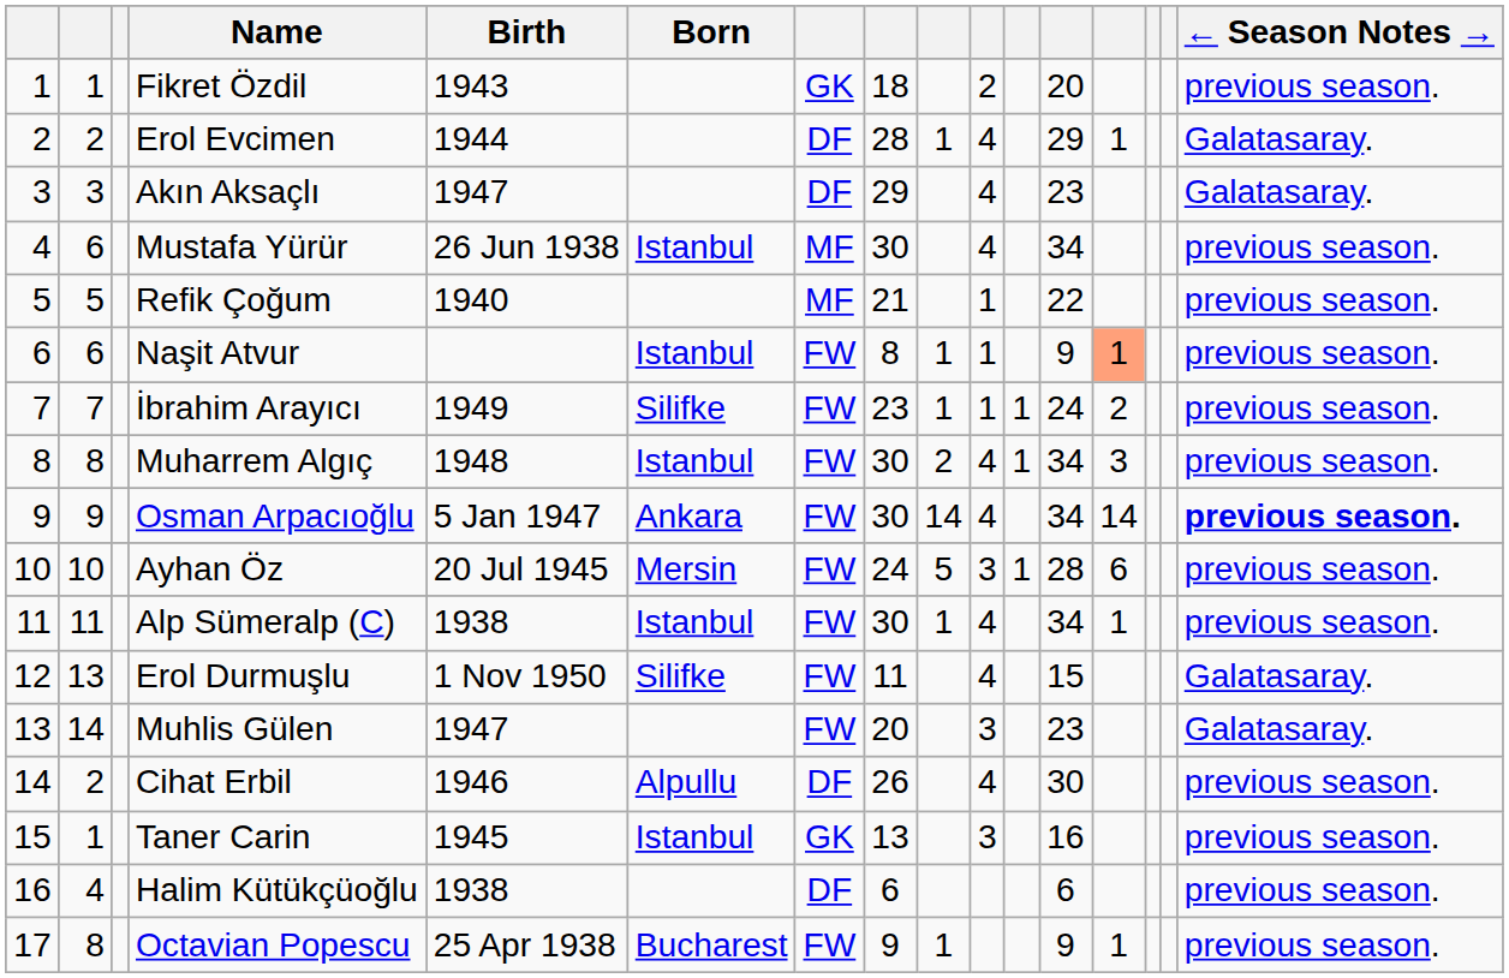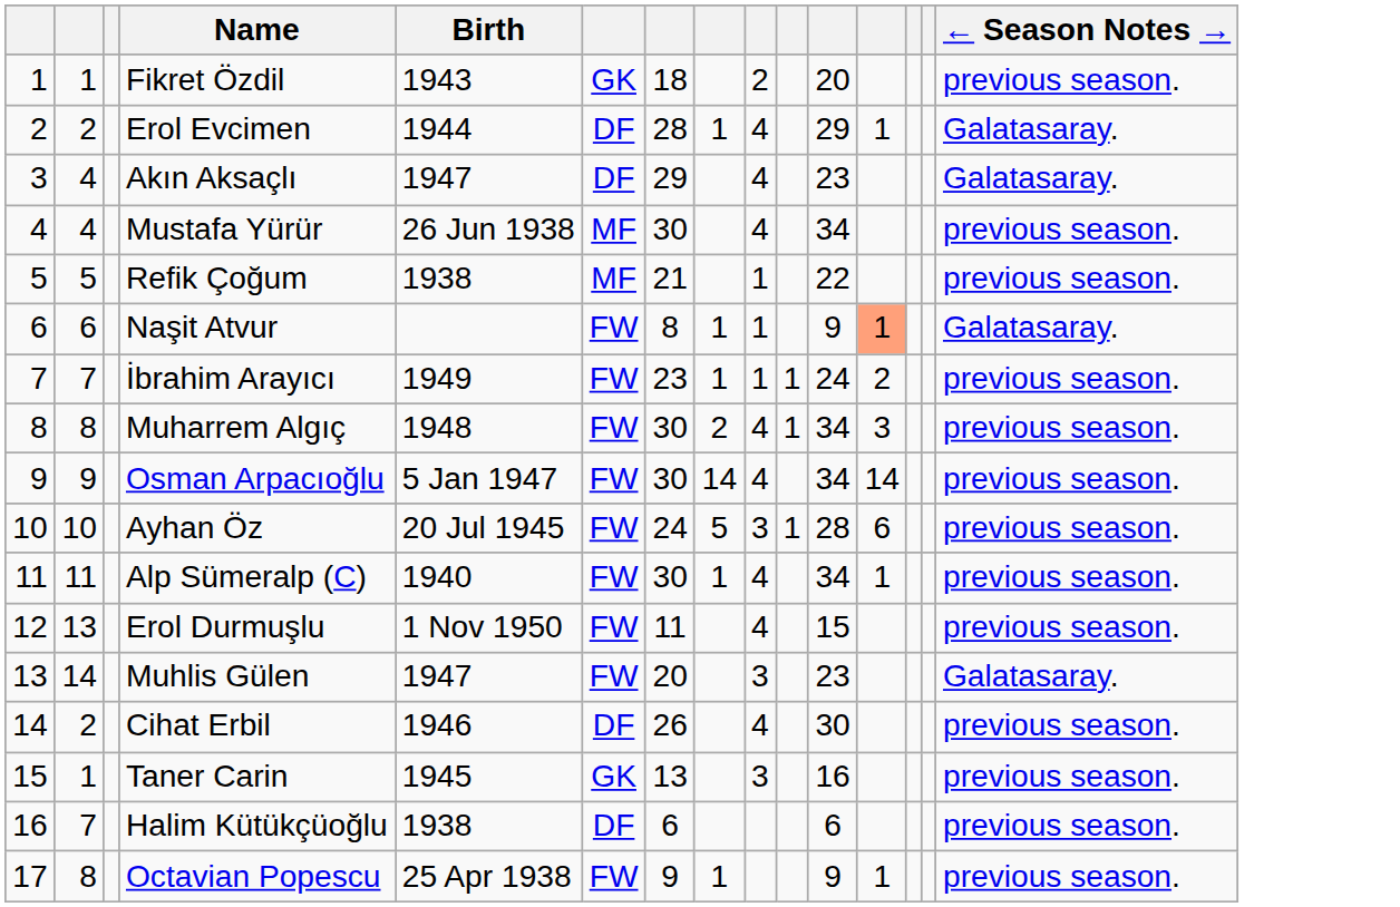 <table class="wikitable sortable">
 <tr>
 <th></th>
 <th></th>
 <th></th>
 <th>Name</th>
 <th>Birth</th>
-<th>Born</th>
 <th></th>
 <th></th>
 <th></th>
 <th></th>
 <th></th>
 <th></th>
 <th></th>
 <th></th>
 <th></th>
 <th><a href='#'>←</a> Season Notes <a href='#'>→</a></th>
 </tr>
 <tr>
 <td align="right">1</td>
 <td align="right">1</td>
 <td></td>
 <td>Fikret Özdil</td>
 <td>1943</td>
-<td></td>
 <td align="center"><a href='#'>GK</a></td>
 <td align="center">18</td>
 <td></td>
 <td align="center">2</td>
 <td></td>
 <td align="center">20</td>
 <td></td>
 <td></td>
 <td></td>
 <td> <a href='#'>previous season</a>.</td>
 </tr>
 <tr>
 <td align="right">2</td>
 <td align="right">2</td>
 <td></td>
 <td>Erol Evcimen</td>
 <td>1944</td>
-<td></td>
 <td align="center"><a href='#'>DF</a></td>
 <td align="center">28</td>
 <td align="center">1</td>
 <td align="center">4</td>
 <td></td>
 <td align="center">29</td>
 <td align="center">1</td>
 <td></td>
 <td></td>
 <td> <a href='#'>Galatasaray</a>.</td>
 </tr>
 <tr>
 <td align="right">3</td>
-<td align="right">3</td>
+<td align="right">4</td>
 <td></td>
 <td>Akın Aksaçlı</td>
 <td>1947</td>
-<td></td>
 <td align="center"><a href='#'>DF</a></td>
 <td align="center">29</td>
 <td></td>
 <td align="center">4</td>
 <td></td>
 <td align="center">23</td>
 <td></td>
 <td></td>
 <td></td>
 <td> <a href='#'>Galatasaray</a>.</td>
 </tr>
 <tr>
 <td align="right">4</td>
-<td align="right">6</td>
+<td align="right">4</td>
 <td></td>
 <td>Mustafa Yürür</td>
 <td>26 Jun 1938</td>
-<td><a href='#'>Istanbul</a></td>
 <td align="center"><a href='#'>MF</a></td>
 <td align="center">30</td>
 <td></td>
 <td align="center">4</td>
 <td></td>
 <td align="center">34</td>
 <td></td>
 <td></td>
 <td></td>
 <td> <a href='#'>previous season</a>.</td>
 </tr>
 <tr>
 <td align="right">5</td>
 <td align="right">5</td>
 <td></td>
 <td>Refik Çoğum</td>
-<td>1940</td>
-<td></td>
+<td>1938</td>
 <td align="center"><a href='#'>MF</a></td>
 <td align="center">21</td>
 <td></td>
 <td align="center">1</td>
 <td></td>
 <td align="center">22</td>
 <td></td>
 <td></td>
 <td></td>
 <td> <a href='#'>previous season</a>.</td>
 </tr>
 <tr>
 <td align="right">6</td>
 <td align="right">6</td>
 <td></td>
 <td>Naşit Atvur</td>
 <td></td>
-<td><a href='#'>Istanbul</a></td>
 <td align="center"><a href='#'>FW</a></td>
 <td align="center">8</td>
 <td align="center">1</td>
 <td align="center">1</td>
 <td></td>
 <td align="center">9</td>
 <td align="center" style="background: lightsalmon;">1</td>
 <td></td>
 <td></td>
-<td> <a href='#'>previous season</a>.</td>
+<td> <a href='#'>Galatasaray</a>.</td>
 </tr>
 <tr>
 <td align="right">7</td>
 <td align="right">7</td>
 <td></td>
 <td>İbrahim Arayıcı</td>
 <td>1949</td>
-<td><a href='#'>Silifke</a></td>
 <td align="center"><a href='#'>FW</a></td>
 <td align="center">23</td>
 <td align="center">1</td>
 <td align="center">1</td>
 <td align="center">1</td>
 <td align="center">24</td>
 <td align="center">2</td>
 <td></td>
 <td></td>
 <td> <a href='#'>previous season</a>.</td>
 </tr>
 <tr>
 <td align="right">8</td>
 <td align="right">8</td>
 <td></td>
 <td>Muharrem Algıç</td>
 <td>1948</td>
-<td><a href='#'>Istanbul</a></td>
 <td align="center"><a href='#'>FW</a></td>
 <td align="center">30</td>
 <td align="center">2</td>
 <td align="center">4</td>
 <td align="center">1</td>
 <td align="center">34</td>
 <td align="center">3</td>
 <td></td>
 <td></td>
 <td> <a href='#'>previous season</a>.</td>
 </tr>
 <tr>
 <td align="right">9</td>
 <td align="right">9</td>
 <td></td>
 <td><a href='#'>Osman Arpacıoğlu</a></td>
 <td>5 Jan 1947</td>
-<td><a href='#'>Ankara</a></td>
 <td align="center"><a href='#'>FW</a></td>
 <td align="center">30</td>
 <td align="center">14</td>
 <td align="center">4</td>
 <td></td>
 <td align="center">34</td>
 <td align="center">14</td>
 <td></td>
 <td></td>
-<td><strong> <a href='#'>previous season</a>.</strong></td>
+<td> <a href='#'>previous season</a>.</td>
 </tr>
 <tr>
 <td align="right">10</td>
 <td align="right">10</td>
 <td></td>
 <td>Ayhan Öz</td>
 <td>20 Jul 1945</td>
-<td><a href='#'>Mersin</a></td>
 <td align="center"><a href='#'>FW</a></td>
 <td align="center">24</td>
 <td align="center">5</td>
 <td align="center">3</td>
 <td align="center">1</td>
 <td align="center">28</td>
 <td align="center">6</td>
 <td></td>
 <td></td>
 <td> <a href='#'>previous season</a>.</td>
 </tr>
 <tr>
 <td align="right">11</td>
 <td align="right">11</td>
 <td></td>
 <td>Alp Sümeralp (<a href='#'>C</a>)</td>
-<td>1938</td>
-<td><a href='#'>Istanbul</a></td>
+<td>1940</td>
 <td align="center"><a href='#'>FW</a></td>
 <td align="center">30</td>
 <td align="center">1</td>
 <td align="center">4</td>
 <td></td>
 <td align="center">34</td>
 <td align="center">1</td>
 <td></td>
 <td></td>
 <td> <a href='#'>previous season</a>.</td>
 </tr>
 <tr>
 <td align="right">12</td>
 <td align="right">13</td>
 <td></td>
 <td>Erol Durmuşlu</td>
 <td>1 Nov 1950</td>
-<td><a href='#'>Silifke</a></td>
 <td align="center"><a href='#'>FW</a></td>
 <td align="center">11</td>
 <td></td>
 <td align="center">4</td>
 <td></td>
 <td align="center">15</td>
 <td></td>
 <td></td>
 <td></td>
-<td> <a href='#'>Galatasaray</a>.</td>
+<td> <a href='#'>previous season</a>.</td>
 </tr>
 <tr>
 <td align="right">13</td>
 <td align="right">14</td>
 <td></td>
 <td>Muhlis Gülen</td>
 <td>1947</td>
-<td></td>
 <td align="center"><a href='#'>FW</a></td>
 <td align="center">20</td>
 <td></td>
 <td align="center">3</td>
 <td></td>
 <td align="center">23</td>
 <td></td>
 <td></td>
 <td></td>
 <td> <a href='#'>Galatasaray</a>.</td>
 </tr>
 <tr>
 <td align="right">14</td>
 <td align="right">2</td>
 <td></td>
 <td>Cihat Erbil</td>
 <td>1946</td>
-<td><a href='#'>Alpullu</a></td>
 <td align="center"><a href='#'>DF</a></td>
 <td align="center">26</td>
 <td></td>
 <td align="center">4</td>
 <td></td>
 <td align="center">30</td>
 <td></td>
 <td></td>
 <td></td>
 <td> <a href='#'>previous season</a>.</td>
 </tr>
 <tr>
 <td align="right">15</td>
 <td align="right">1</td>
 <td></td>
 <td>Taner Carin</td>
 <td>1945</td>
-<td><a href='#'>Istanbul</a></td>
 <td align="center"><a href='#'>GK</a></td>
 <td align="center">13</td>
 <td></td>
 <td align="center">3</td>
 <td></td>
 <td align="center">16</td>
 <td></td>
 <td></td>
 <td></td>
 <td> <a href='#'>previous season</a>.</td>
 </tr>
 <tr>
 <td align="right">16</td>
-<td align="right">4</td>
+<td align="right">7</td>
 <td></td>
 <td>Halim Kütükçüoğlu</td>
 <td>1938</td>
-<td></td>
 <td align="center"><a href='#'>DF</a></td>
 <td align="center">6</td>
 <td></td>
 <td></td>
 <td></td>
 <td align="center">6</td>
 <td></td>
 <td></td>
 <td></td>
 <td> <a href='#'>previous season</a>.</td>
 </tr>
 <tr>
 <td align="right">17</td>
 <td align="right">8</td>
 <td></td>
 <td><a href='#'>Octavian Popescu</a></td>
 <td>25 Apr 1938</td>
-<td><a href='#'>Bucharest</a></td>
 <td align="center"><a href='#'>FW</a></td>
 <td align="center">9</td>
 <td align="center">1</td>
 <td></td>
 <td></td>
 <td align="center">9</td>
 <td align="center">1</td>
 <td></td>
 <td></td>
 <td> <a href='#'>previous season</a>.</td>
 </tr>
 </table>
